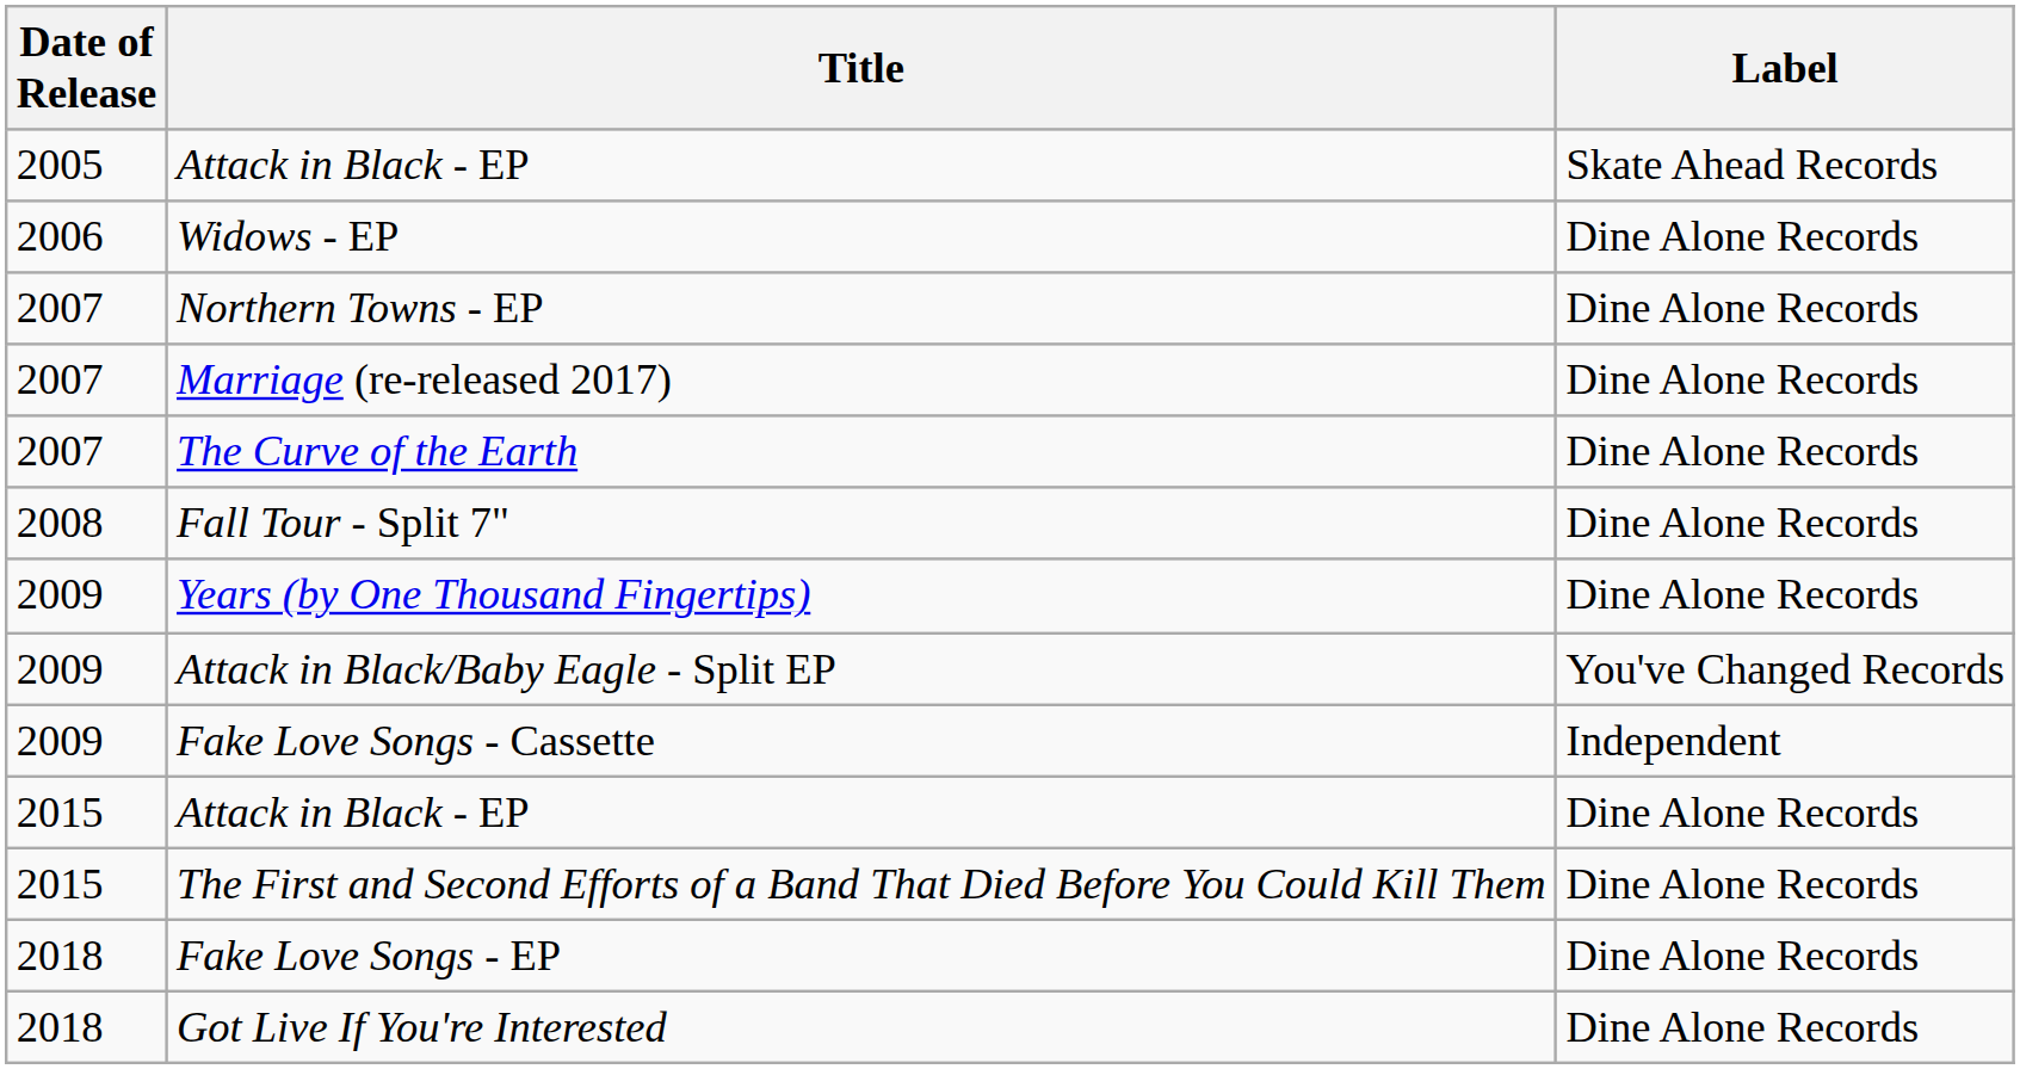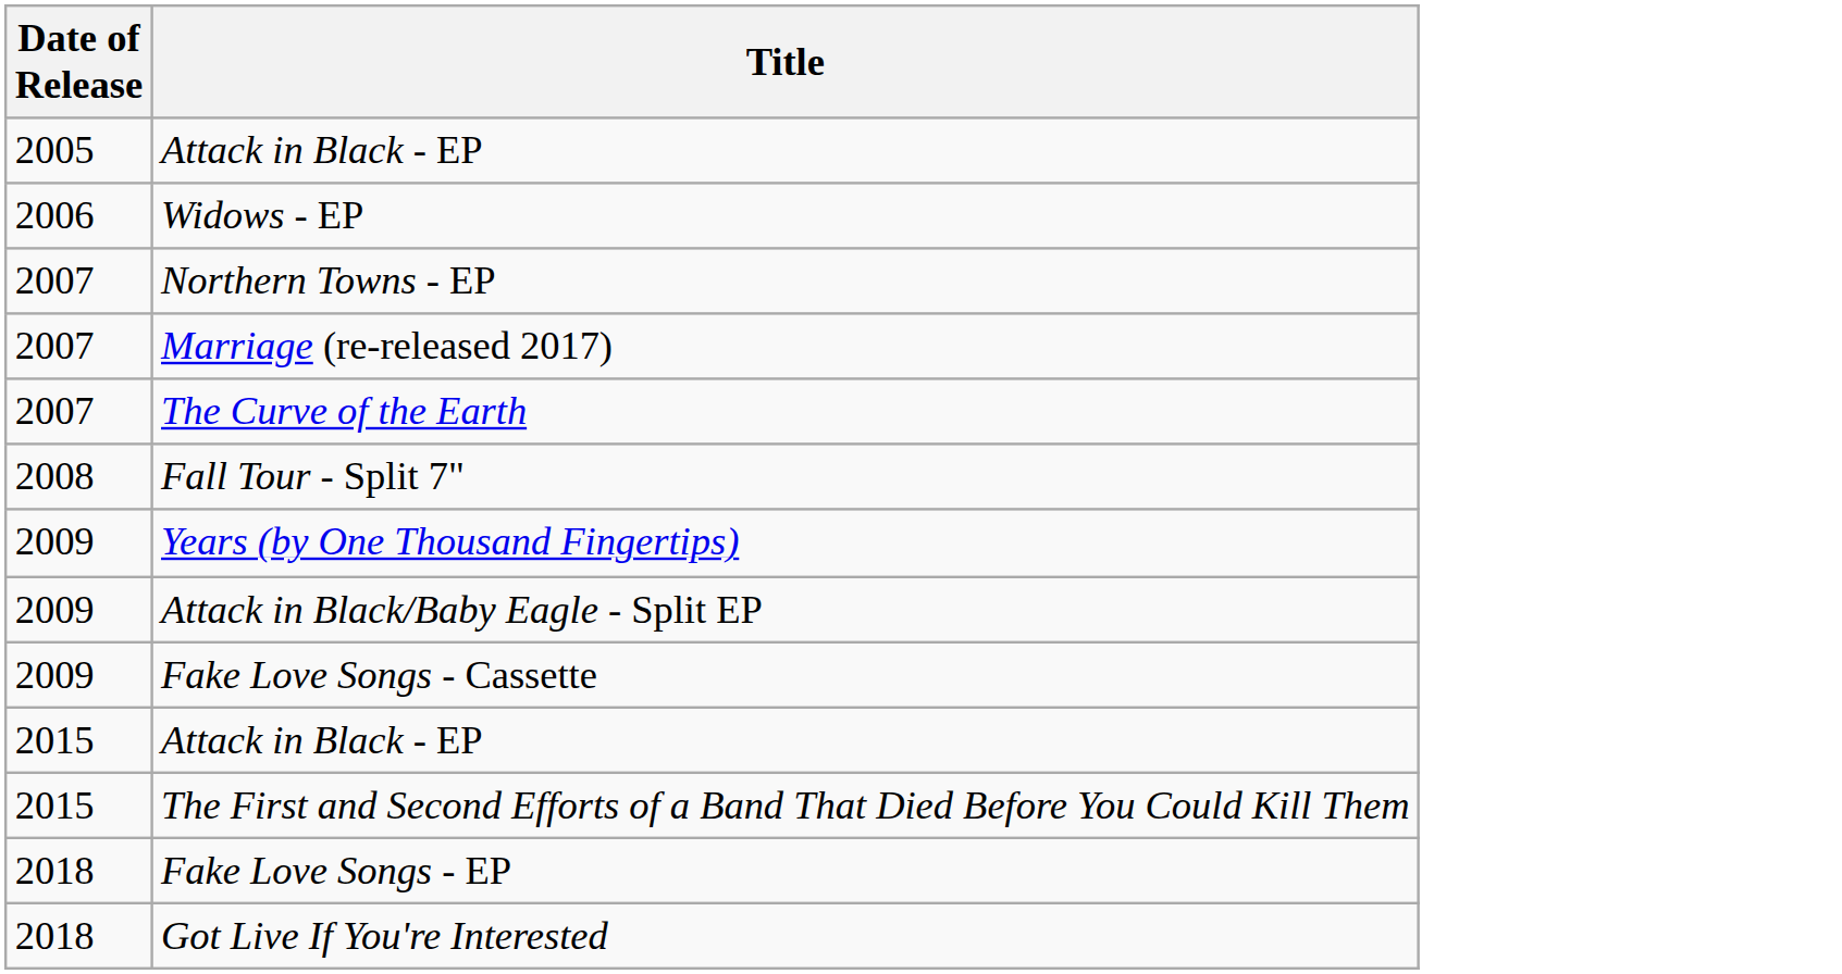 <table class="wikitable" style="font-size:95%;">
 <tr>
 <th>Date of<br> Release</th>
 <th>Title</th>
-<th>Label</th>
 </tr>
 <tr>
 <td>2005</td>
 <td><em>Attack in Black</em> - EP</td>
-<td>Skate Ahead Records</td>
 </tr>
 <tr>
 <td>2006</td>
 <td><em>Widows</em> - EP</td>
-<td>Dine Alone Records</td>
 </tr>
 <tr>
 <td>2007</td>
 <td><em>Northern Towns</em> - EP</td>
-<td>Dine Alone Records</td>
 </tr>
 <tr>
 <td>2007</td>
 <td><em><a href='#'>Marriage</a></em> (re-released 2017)</td>
-<td>Dine Alone Records</td>
 </tr>
 <tr>
 <td>2007</td>
 <td><em><a href='#'>The Curve of the Earth</a></em></td>
-<td>Dine Alone Records</td>
 </tr>
 <tr>
 <td>2008</td>
 <td><em>Fall Tour</em> - Split 7"</td>
-<td>Dine Alone Records</td>
 </tr>
 <tr>
 <td>2009</td>
 <td><em><a href='#'>Years (by One Thousand Fingertips)</a></em></td>
-<td>Dine Alone Records</td>
 </tr>
 <tr>
 <td>2009</td>
 <td><em>Attack in Black/Baby Eagle</em> - Split EP</td>
-<td>You've Changed Records</td>
 </tr>
 <tr>
 <td>2009</td>
 <td><em>Fake Love Songs</em> - Cassette</td>
-<td>Independent</td>
 </tr>
 <tr>
 <td>2015</td>
 <td><em>Attack in Black</em> - EP</td>
-<td>Dine Alone Records</td>
 </tr>
 <tr>
 <td>2015</td>
 <td><em>The First and Second Efforts of a Band That Died Before You Could Kill Them</em></td>
-<td>Dine Alone Records</td>
 </tr>
 <tr>
 <td>2018</td>
 <td><em>Fake Love Songs</em> - EP</td>
-<td>Dine Alone Records</td>
 </tr>
 <tr>
 <td>2018</td>
 <td><em>Got Live If You're Interested</em></td>
-<td>Dine Alone Records</td>
 </tr>
 </table>
